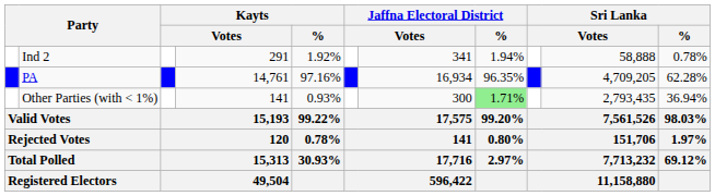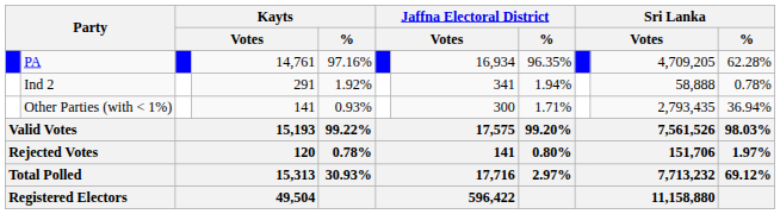 <table class="wikitable">
 <tr>
 <th colspan="2" width="144px"rowspan="2">Party</th>
 <th colspan="3" width="216px">Kayts</th>
 <th colspan="3" width="216px"><a href='#'>Jaffna Electoral District</a></th>
 <th colspan="3" width="216px">Sri Lanka</th>
 </tr>
 <tr>
 <th colspan="2" width="144px">Votes</th>
 <th>%</th>
 <th colspan="2" width="144px">Votes</th>
 <th>%</th>
 <th colspan="2" width="144px">Votes</th>
 <th>%</th>
 </tr>
 <tr>
-<td style="background-color:white;" width="10px"></td>
-<td style="text-align:left;">Ind 2</td>
-<td style="background-color:white;" width="10px"></td>
-<td style="text-align:right;">291</td>
-<td style="text-align:right;">1.92%</td>
-<td style="background-color:white;" width="10px"></td>
-<td style="text-align:right;">341</td>
-<td style="text-align:right;">1.94%</td>
-<td style="background-color:white;" width="10px"></td>
-<td style="text-align:right;">58,888</td>
-<td style="text-align:right;">0.78%</td>
-</tr>
-<tr>
 <td style="background-color:blue;" width="10px"></td>
 <td style="text-align:left;"><a href='#'>PA</a></td>
 <td style="background-color:blue;" width="10px"></td>
 <td style="text-align:right;">14,761</td>
 <td style="text-align:right;">97.16%</td>
 <td style="background-color:blue;" width="10px"></td>
 <td style="text-align:right;">16,934</td>
 <td style="text-align:right;">96.35%</td>
 <td style="background-color:blue;" width="10px"></td>
 <td style="text-align:right;">4,709,205</td>
 <td style="text-align:right;">62.28%</td>
 </tr>
 <tr>
 <td style="background-color:white;" width="10px"></td>
+<td style="text-align:left;">Ind 2</td>
+<td style="background-color:white;" width="10px"></td>
+<td style="text-align:right;">291</td>
+<td style="text-align:right;">1.92%</td>
+<td style="background-color:white;" width="10px"></td>
+<td style="text-align:right;">341</td>
+<td style="text-align:right;">1.94%</td>
+<td style="background-color:white;" width="10px"></td>
+<td style="text-align:right;">58,888</td>
+<td style="text-align:right;">0.78%</td>
+</tr>
+<tr>
+<td style="background-color:white;" width="10px"></td>
 <td style="text-align:left;">Other Parties (with < 1%)</td>
 <td style="background-color:white;" width="10px"></td>
 <td style="text-align:right;">141</td>
 <td style="text-align:right;">0.93%</td>
 <td style="background-color:white;" width="10px"></td>
 <td style="text-align:right;">300</td>
-<td style="background: lightgreen; text-align:right;">1.71%</td>
+<td style="text-align:right;">1.71%</td>
 <td style="background-color:white;" width="10px"></td>
 <td style="text-align:right;">2,793,435</td>
 <td style="text-align:right;">36.94%</td>
 </tr>
 <tr>
 <th colspan="2" width="144px"style="text-align:left;">Valid Votes</th>
 <th style="text-align:right;"colspan="2" width="144px">15,193</th>
 <th style="text-align:right;">99.22%</th>
 <th style="text-align:right;"colspan="2" width="144px">17,575</th>
 <th style="text-align:right;">99.20%</th>
 <th style="text-align:right;"colspan="2" width="144px">7,561,526</th>
 <th style="text-align:right;">98.03%</th>
 </tr>
 <tr>
 <th colspan="2" width="144px"style="text-align:left;">Rejected Votes</th>
 <th style="text-align:right;"colspan="2" width="144px">120</th>
 <th style="text-align:right;">0.78%</th>
 <th style="text-align:right;"colspan="2" width="144px">141</th>
 <th style="text-align:right;">0.80%</th>
 <th style="text-align:right;"colspan="2" width="144px">151,706</th>
 <th style="text-align:right;">1.97%</th>
 </tr>
 <tr>
 <th colspan="2" width="144px"style="text-align:left;">Total Polled</th>
 <th style="text-align:right;"colspan="2" width="144px">15,313</th>
 <th style="text-align:right;">30.93%</th>
 <th style="text-align:right;"colspan="2" width="144px">17,716</th>
 <th style="text-align:right;">2.97%</th>
 <th style="text-align:right;"colspan="2" width="144px">7,713,232</th>
 <th style="text-align:right;">69.12%</th>
 </tr>
 <tr>
 <th colspan="2" width="144px"style="text-align:left;">Registered Electors</th>
 <th style="text-align:right;"colspan="2" width="144px">49,504</th>
 <th></th>
 <th style="text-align:right;"colspan="2" width="144px">596,422</th>
 <th></th>
 <th style="text-align:right;"colspan="2" width="144px">11,158,880</th>
 <th></th>
 </tr>
 </table>
